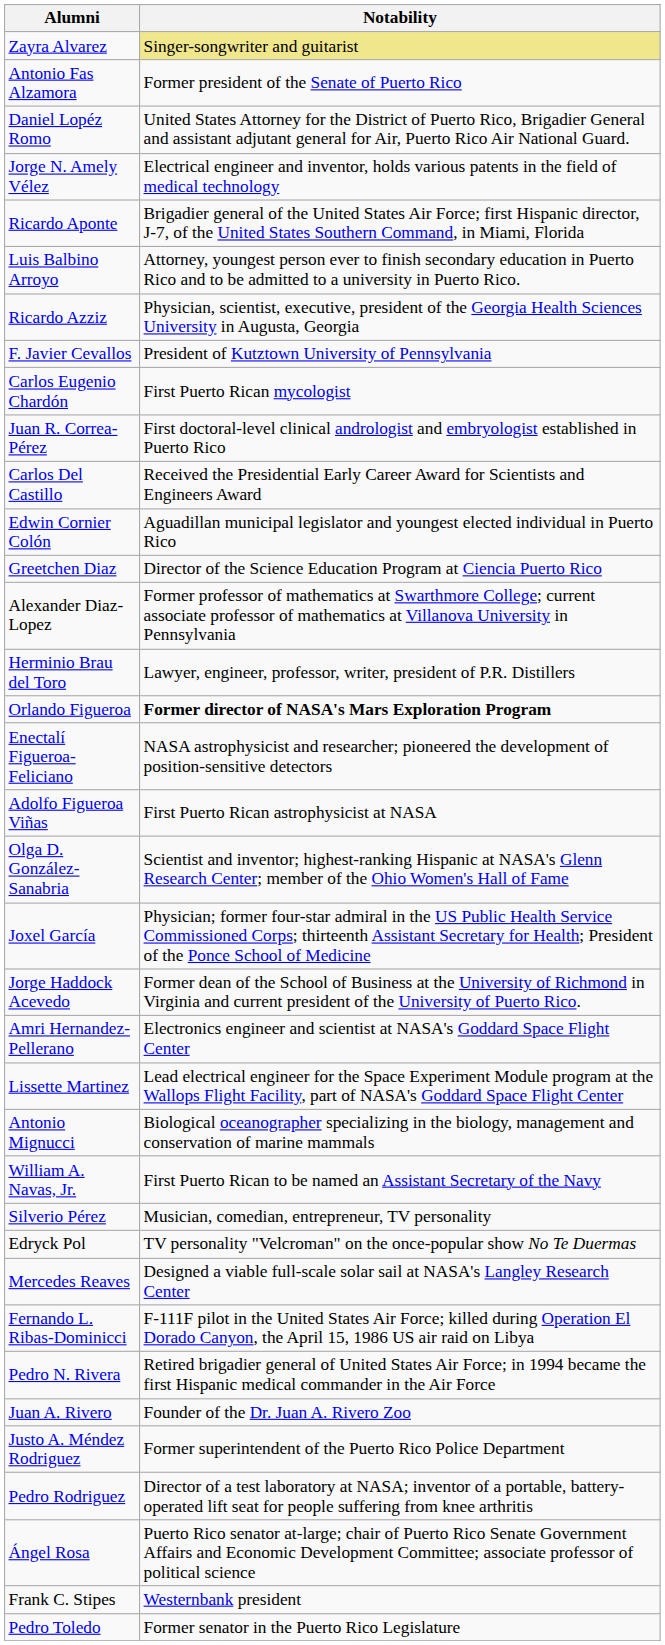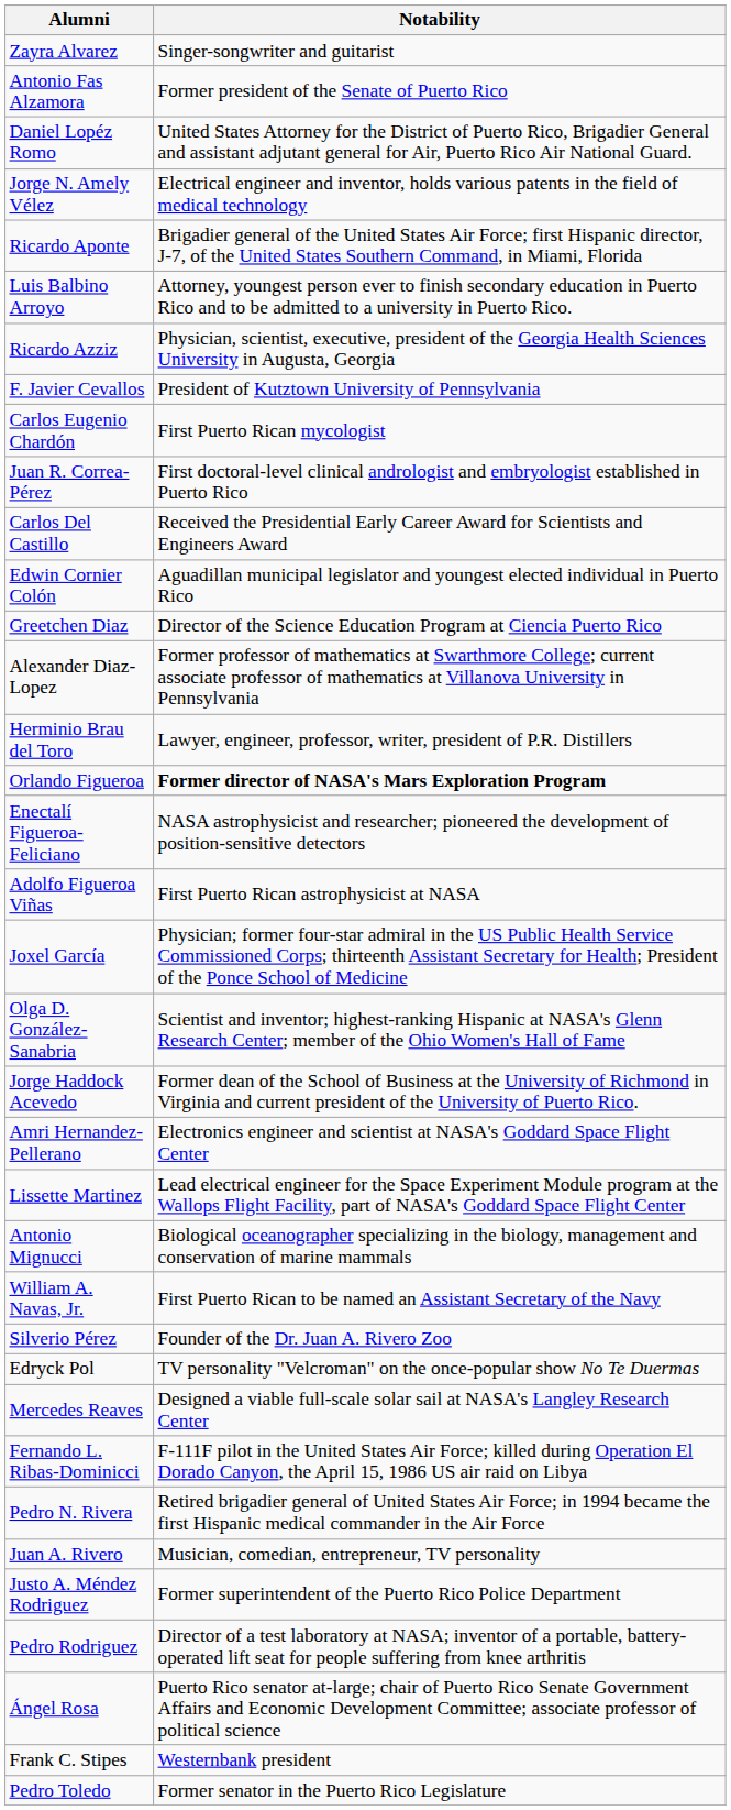 <table class="wikitable">
 <tr>
 <th>Alumni</th>
 <th>Notability</th>
 </tr>
 <tr>
 <td><a href='#'>Zayra Alvarez</a></td>
-<td style="background: khaki;">Singer-songwriter and guitarist</td>
+<td>Singer-songwriter and guitarist</td>
 </tr>
 <tr>
 <td><a href='#'>Antonio Fas Alzamora</a></td>
 <td>Former president of the <a href='#'>Senate of Puerto Rico</a></td>
 </tr>
 <tr>
 <td><a href='#'>Daniel Lopéz Romo</a></td>
 <td>United States Attorney for the District of Puerto Rico, Brigadier General and assistant adjutant general for Air, Puerto Rico Air National Guard.</td>
 </tr>
 <tr>
 <td><a href='#'>Jorge N. Amely Vélez</a></td>
 <td>Electrical engineer and inventor, holds various patents in the field of <a href='#'>medical technology</a></td>
 </tr>
 <tr>
 <td><a href='#'>Ricardo Aponte</a></td>
 <td>Brigadier general of the United States Air Force; first Hispanic director, J-7, of the <a href='#'>United States Southern Command</a>, in Miami, Florida</td>
 </tr>
 <tr>
 <td><a href='#'>Luis Balbino Arroyo</a></td>
 <td>Attorney, youngest person ever to finish secondary education in Puerto Rico and to be admitted to a university in Puerto Rico.</td>
 </tr>
 <tr>
 <td><a href='#'>Ricardo Azziz</a></td>
 <td>Physician, scientist, executive, president of the <a href='#'>Georgia Health Sciences University</a> in Augusta, Georgia</td>
 </tr>
 <tr>
 <td><a href='#'>F. Javier Cevallos</a></td>
 <td>President of <a href='#'>Kutztown University of Pennsylvania</a></td>
 </tr>
 <tr>
 <td><a href='#'>Carlos Eugenio Chardón</a></td>
 <td>First Puerto Rican <a href='#'>mycologist</a></td>
 </tr>
 <tr>
 <td><a href='#'>Juan R. Correa-Pérez</a></td>
 <td>First doctoral-level clinical <a href='#'>andrologist</a> and <a href='#'>embryologist</a> established in Puerto Rico</td>
 </tr>
 <tr>
 <td><a href='#'>Carlos Del Castillo</a></td>
 <td>Received the Presidential Early Career Award for Scientists and Engineers Award</td>
 </tr>
 <tr>
 <td><a href='#'>Edwin Cornier Colón</a></td>
 <td>Aguadillan municipal legislator and youngest elected individual in Puerto Rico</td>
 </tr>
 <tr>
 <td><a href='#'>Greetchen Diaz</a></td>
 <td>Director of the Science Education Program at <a href='#'>Ciencia Puerto Rico</a></td>
 </tr>
 <tr>
 <td>Alexander Diaz-Lopez</td>
 <td>Former professor of mathematics at <a href='#'>Swarthmore College</a>; current associate professor of mathematics at <a href='#'>Villanova University</a> in Pennsylvania</td>
 </tr>
 <tr>
 <td><a href='#'>Herminio Brau del Toro</a></td>
 <td>Lawyer, engineer, professor, writer, president of P.R. Distillers</td>
 </tr>
 <tr>
 <td><a href='#'>Orlando Figueroa</a></td>
 <td><strong>Former director of NASA's Mars Exploration Program</strong></td>
 </tr>
 <tr>
 <td><a href='#'>Enectalí Figueroa-Feliciano</a></td>
 <td>NASA astrophysicist and researcher; pioneered the development of position-sensitive detectors</td>
 </tr>
 <tr>
 <td><a href='#'>Adolfo Figueroa Viñas</a></td>
 <td>First Puerto Rican astrophysicist at NASA</td>
 </tr>
 <tr>
+<td><a href='#'>Joxel García</a></td>
+<td>Physician; former four-star admiral in the <a href='#'>US Public Health Service Commissioned Corps</a>; thirteenth <a href='#'>Assistant Secretary for Health</a>; President of the <a href='#'>Ponce School of Medicine</a></td>
+</tr>
+<tr>
 <td><a href='#'>Olga D. González-Sanabria</a></td>
 <td>Scientist and inventor; highest-ranking Hispanic at NASA's <a href='#'>Glenn Research Center</a>; member of the <a href='#'>Ohio Women's Hall of Fame</a></td>
-</tr>
-<tr>
-<td><a href='#'>Joxel García</a></td>
-<td>Physician; former four-star admiral in the <a href='#'>US Public Health Service Commissioned Corps</a>; thirteenth <a href='#'>Assistant Secretary for Health</a>; President of the <a href='#'>Ponce School of Medicine</a></td>
 </tr>
 <tr>
 <td><a href='#'>Jorge Haddock Acevedo</a></td>
 <td>Former dean of the School of Business at the <a href='#'>University of Richmond</a> in Virginia and current president of the <a href='#'>University of Puerto Rico</a>.</td>
 </tr>
 <tr>
 <td><a href='#'>Amri Hernandez-Pellerano</a></td>
 <td>Electronics engineer and scientist at NASA's <a href='#'>Goddard Space Flight Center</a></td>
 </tr>
 <tr>
 <td><a href='#'>Lissette Martinez</a></td>
 <td>Lead electrical engineer for the Space Experiment Module program at the <a href='#'>Wallops Flight Facility</a>, part of NASA's <a href='#'>Goddard Space Flight Center</a></td>
 </tr>
 <tr>
 <td><a href='#'>Antonio Mignucci</a></td>
 <td>Biological <a href='#'>oceanographer</a> specializing in the biology, management and conservation of marine mammals</td>
 </tr>
 <tr>
 <td><a href='#'>William A. Navas, Jr.</a></td>
 <td>First Puerto Rican to be named an <a href='#'>Assistant Secretary of the Navy</a></td>
 </tr>
 <tr>
 <td><a href='#'>Silverio Pérez</a></td>
-<td>Musician, comedian, entrepreneur, TV personality</td>
+<td>Founder of the <a href='#'>Dr. Juan A. Rivero Zoo</a></td>
 </tr>
 <tr>
 <td>Edryck Pol</td>
 <td>TV personality "Velcroman" on the once-popular show <em>No Te Duermas</em></td>
 </tr>
 <tr>
 <td><a href='#'>Mercedes Reaves</a></td>
 <td>Designed a viable full-scale solar sail at NASA's <a href='#'>Langley Research Center</a></td>
 </tr>
 <tr>
 <td><a href='#'>Fernando L. Ribas-Dominicci</a></td>
 <td>F-111F pilot in the United States Air Force; killed during <a href='#'>Operation El Dorado Canyon</a>, the April 15, 1986 US air raid on Libya</td>
 </tr>
 <tr>
 <td><a href='#'>Pedro N. Rivera</a></td>
 <td>Retired brigadier general of United States Air Force; in 1994 became the first Hispanic medical commander in the Air Force</td>
 </tr>
 <tr>
 <td><a href='#'>Juan A. Rivero</a></td>
-<td>Founder of the <a href='#'>Dr. Juan A. Rivero Zoo</a></td>
+<td>Musician, comedian, entrepreneur, TV personality</td>
 </tr>
 <tr>
 <td><a href='#'>Justo A. Méndez Rodriguez</a></td>
 <td>Former superintendent of the Puerto Rico Police Department</td>
 </tr>
 <tr>
 <td><a href='#'>Pedro Rodriguez</a></td>
 <td>Director of a test laboratory at NASA; inventor of a portable, battery-operated lift seat for people suffering from knee arthritis</td>
 </tr>
 <tr>
 <td><a href='#'>Ángel Rosa</a></td>
 <td>Puerto Rico senator at-large; chair of Puerto Rico Senate Government Affairs and Economic Development Committee; associate professor of political science</td>
 </tr>
 <tr>
 <td>Frank C. Stipes</td>
 <td><a href='#'>Westernbank</a> president</td>
 </tr>
 <tr>
 <td><a href='#'>Pedro Toledo</a></td>
 <td>Former senator in the Puerto Rico Legislature</td>
 </tr>
 </table>
